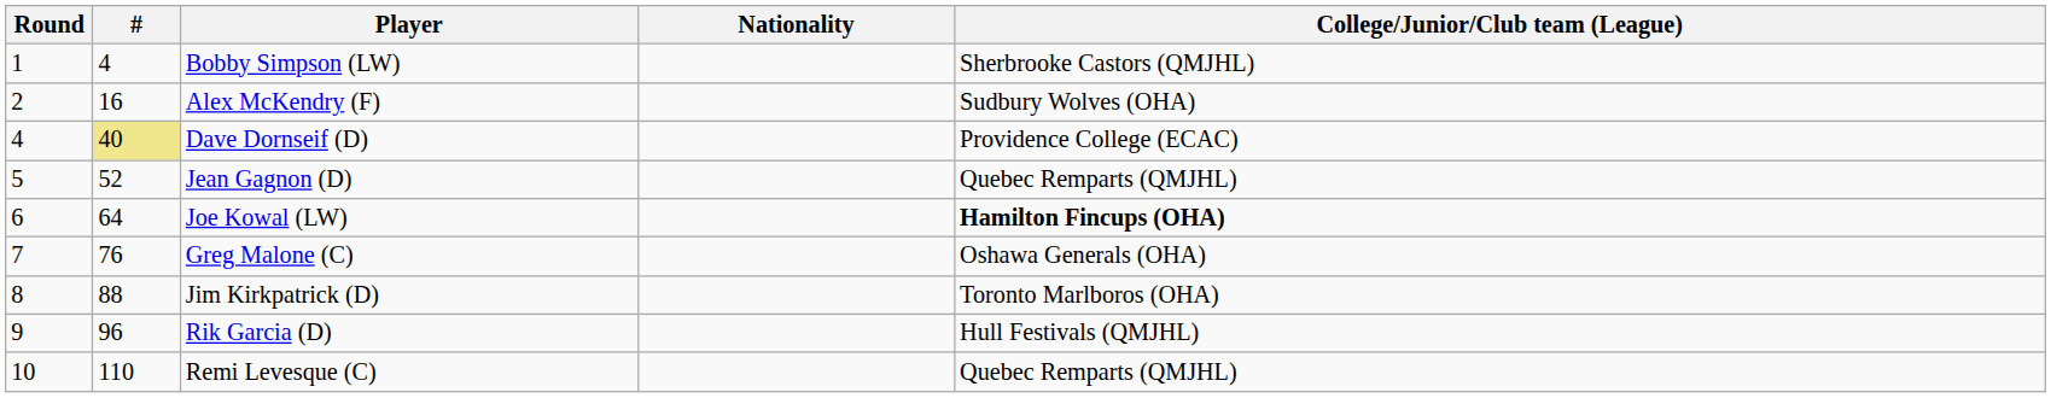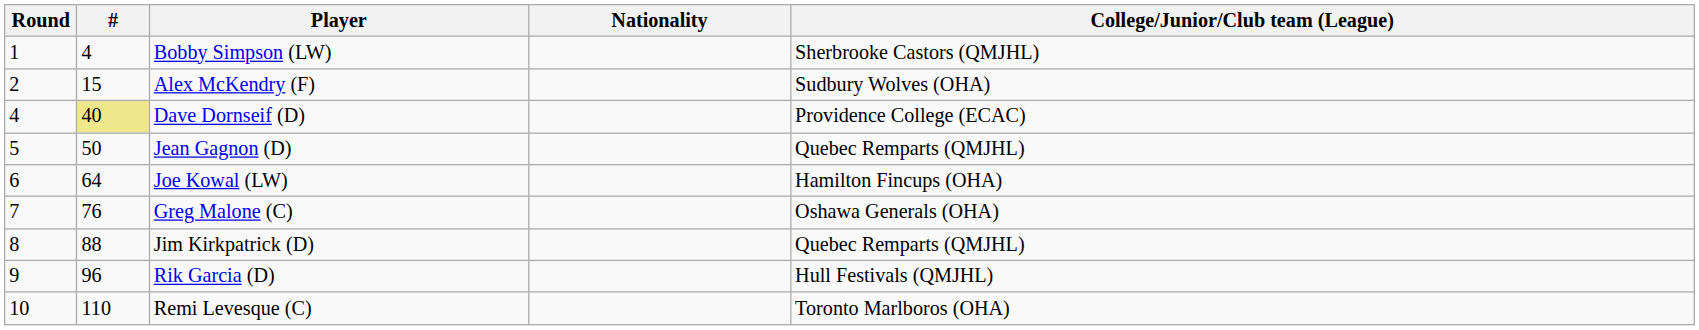 <table class="wikitable">
 <tr align="center">
 <th bgcolor="#DDDDFF" width="4.0%">Round</th>
 <th bgcolor="#DDDDFF" width="4.0%">#</th>
 <th bgcolor="#DDDDFF" width="21.0%">Player</th>
 <th bgcolor="#DDDDFF" width="14.5%">Nationality</th>
 <th bgcolor="#DDDDFF" width="50.0%">College/Junior/Club team (League)</th>
 </tr>
 <tr>
 <td>1</td>
 <td>4</td>
 <td><a href='#'>Bobby Simpson</a> (LW)</td>
 <td></td>
 <td>Sherbrooke Castors (QMJHL)</td>
 </tr>
 <tr>
 <td>2</td>
-<td>16</td>
+<td>15</td>
 <td><a href='#'>Alex McKendry</a> (F)</td>
 <td></td>
 <td>Sudbury Wolves (OHA)</td>
 </tr>
 <tr>
 <td>4</td>
 <td style="background: khaki;">40</td>
 <td><a href='#'>Dave Dornseif</a> (D)</td>
 <td></td>
 <td>Providence College (ECAC)</td>
 </tr>
 <tr>
 <td>5</td>
-<td>52</td>
+<td>50</td>
 <td><a href='#'>Jean Gagnon</a> (D)</td>
 <td></td>
 <td>Quebec Remparts (QMJHL)</td>
 </tr>
 <tr>
 <td>6</td>
 <td>64</td>
 <td><a href='#'>Joe Kowal</a> (LW)</td>
 <td></td>
-<td><strong>Hamilton Fincups (OHA)</strong></td>
+<td>Hamilton Fincups (OHA)</td>
 </tr>
 <tr>
 <td>7</td>
 <td>76</td>
 <td><a href='#'>Greg Malone</a> (C)</td>
 <td></td>
 <td>Oshawa Generals (OHA)</td>
 </tr>
 <tr>
 <td>8</td>
 <td>88</td>
 <td>Jim Kirkpatrick (D)</td>
 <td></td>
-<td>Toronto Marlboros (OHA)</td>
+<td>Quebec Remparts (QMJHL)</td>
 </tr>
 <tr>
 <td>9</td>
 <td>96</td>
 <td><a href='#'>Rik Garcia</a> (D)</td>
 <td></td>
 <td>Hull Festivals (QMJHL)</td>
 </tr>
 <tr>
 <td>10</td>
 <td>110</td>
 <td>Remi Levesque (C)</td>
 <td></td>
-<td>Quebec Remparts (QMJHL)</td>
+<td>Toronto Marlboros (OHA)</td>
 </tr>
 </table>
